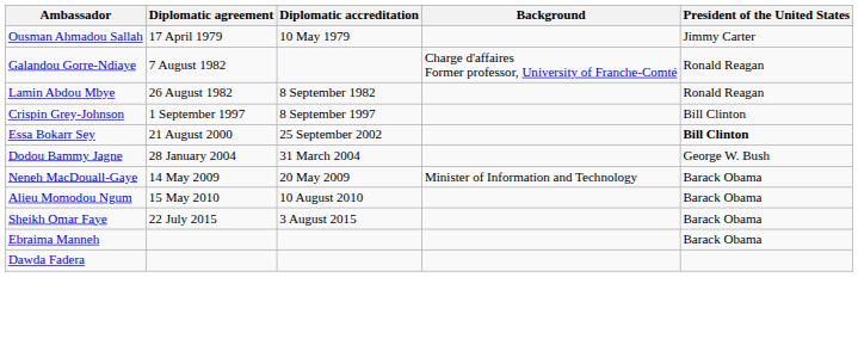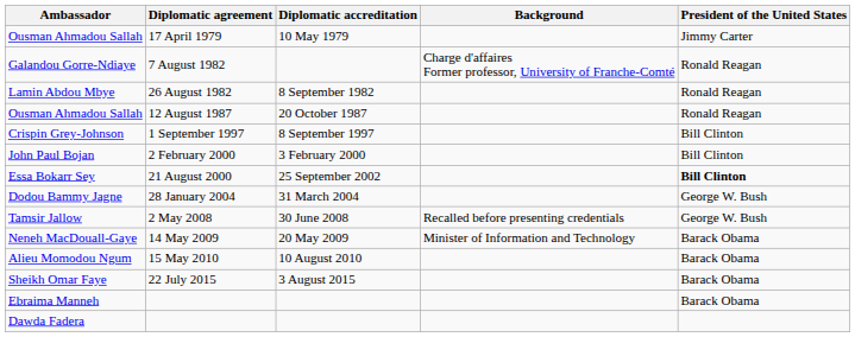 <table class="wikitable">
 <tr>
 <th>Ambassador</th>
 <th>Diplomatic agreement</th>
 <th>Diplomatic accreditation</th>
 <th>Background</th>
 <th>President of the United States</th>
 </tr>
 <tr>
 <td><a href='#'>Ousman Ahmadou Sallah</a></td>
 <td>17 April 1979</td>
 <td>10 May 1979</td>
 <td></td>
 <td>Jimmy Carter</td>
 </tr>
 <tr>
 <td><a href='#'>Galandou Gorre-Ndiaye</a></td>
 <td>7 August 1982</td>
 <td></td>
 <td>Charge d'affaires<br>Former professor, <a href='#'>University of Franche-Comté</a></td>
 <td>Ronald Reagan</td>
 </tr>
 <tr>
 <td><a href='#'>Lamin Abdou Mbye</a></td>
 <td>26 August 1982</td>
 <td>8 September 1982</td>
 <td></td>
 <td>Ronald Reagan</td>
 </tr>
 <tr>
+<td><a href='#'>Ousman Ahmadou Sallah</a></td>
+<td>12 August 1987</td>
+<td>20 October 1987</td>
+<td></td>
+<td>Ronald Reagan</td>
+</tr>
+<tr>
 <td><a href='#'>Crispin Grey-Johnson</a></td>
 <td>1 September 1997</td>
 <td>8 September 1997</td>
+<td></td>
+<td>Bill Clinton</td>
+</tr>
+<tr>
+<td><a href='#'>John Paul Bojan</a></td>
+<td>2 February 2000</td>
+<td>3 February 2000</td>
 <td></td>
 <td>Bill Clinton</td>
 </tr>
 <tr>
 <td><a href='#'>Essa Bokarr Sey</a></td>
 <td>21 August 2000</td>
 <td>25 September 2002</td>
 <td></td>
 <td><strong>Bill Clinton</strong></td>
 </tr>
 <tr>
 <td><a href='#'>Dodou Bammy Jagne</a></td>
 <td>28 January 2004</td>
 <td>31 March 2004</td>
 <td></td>
+<td>George W. Bush</td>
+</tr>
+<tr>
+<td><a href='#'>Tamsir Jallow</a></td>
+<td>2 May 2008</td>
+<td>30 June 2008</td>
+<td>Recalled before presenting credentials</td>
 <td>George W. Bush</td>
 </tr>
 <tr>
 <td><a href='#'>Neneh MacDouall-Gaye</a></td>
 <td>14 May 2009</td>
 <td>20 May 2009</td>
 <td>Minister of Information and Technology</td>
 <td>Barack Obama</td>
 </tr>
 <tr>
 <td><a href='#'>Alieu Momodou Ngum</a></td>
 <td>15 May 2010</td>
 <td>10 August 2010</td>
 <td></td>
 <td>Barack Obama</td>
 </tr>
 <tr>
 <td><a href='#'>Sheikh Omar Faye</a></td>
 <td>22 July 2015</td>
 <td>3 August 2015</td>
 <td></td>
 <td>Barack Obama</td>
 </tr>
 <tr>
 <td><a href='#'>Ebraima Manneh</a></td>
 <td></td>
 <td></td>
 <td></td>
 <td>Barack Obama</td>
 </tr>
 <tr>
 <td><a href='#'>Dawda Fadera</a></td>
 <td></td>
 <td></td>
 <td></td>
 <td></td>
 </tr>
 </table>
